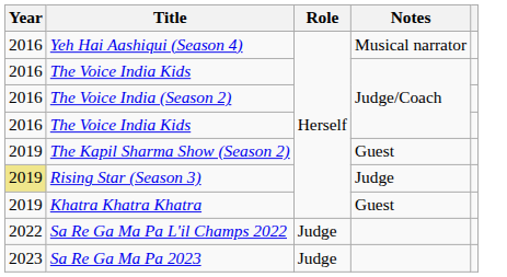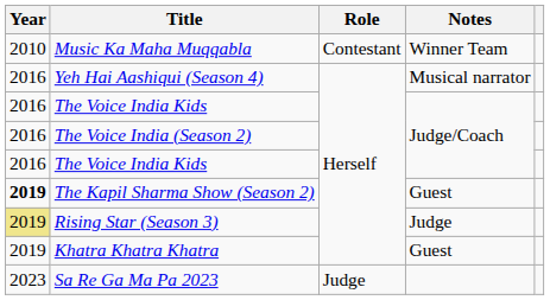 <table class="wikitable sortable">
 <tr>
 <th>Year</th>
 <th>Title</th>
 <th>Role</th>
 <th class="unsortable">Notes</th>
 <th class="unsortable"></th>
+</tr>
+<tr>
+<td>2010</td>
+<td><em><a href='#'>Music Ka Maha Muqqabla</a></em></td>
+<td>Contestant</td>
+<td>Winner Team</td>
+<td></td>
 </tr>
 <tr>
 <td>2016</td>
 <td><em><a href='#'>Yeh Hai Aashiqui (Season 4)</a></em></td>
 <td rowspan="7">Herself</td>
 <td>Musical narrator</td>
 <td style="text-align:center;"></td>
 </tr>
 <tr>
 <td>2016</td>
 <td><em><a href='#'>The Voice India Kids</a></em></td>
 <td rowspan="3">Judge/Coach</td>
 <td style="text-align:center;"></td>
 </tr>
 <tr>
 <td>2016</td>
 <td><em><a href='#'>The Voice India (Season 2)</a></em></td>
 <td style="text-align:center;"></td>
 </tr>
 <tr>
 <td>2016</td>
 <td><em><a href='#'>The Voice India Kids</a></em></td>
 <td style="text-align:center;"></td>
 </tr>
 <tr>
-<td>2019</td>
+<td><strong>2019</strong></td>
 <td><em><a href='#'>The Kapil Sharma Show (Season 2)</a></em></td>
 <td>Guest</td>
 <td style="text-align:center;"></td>
 </tr>
 <tr>
 <td style="background: khaki;">2019</td>
 <td><em><a href='#'>Rising Star (Season 3)</a></em></td>
 <td>Judge</td>
 <td></td>
 </tr>
 <tr>
 <td>2019</td>
 <td><em><a href='#'>Khatra Khatra Khatra</a></em></td>
 <td>Guest</td>
 <td></td>
 </tr>
 <tr>
-<td>2022</td>
-<td><em><a href='#'>Sa Re Ga Ma Pa L'il Champs 2022</a></em></td>
-<td>Judge</td>
-<td></td>
-<td></td>
-</tr>
-<tr>
 <td>2023</td>
 <td><em><a href='#'>Sa Re Ga Ma Pa 2023</a></em></td>
 <td>Judge</td>
 <td></td>
 <td></td>
 </tr>
 </table>
